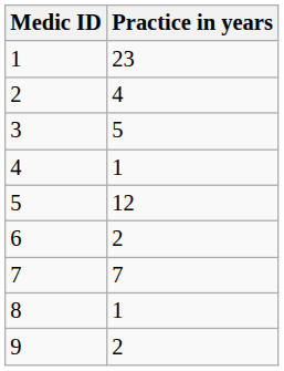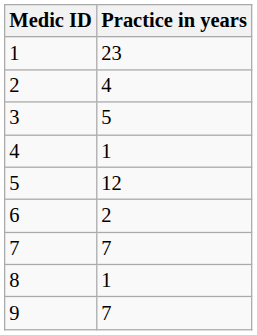 <table class="wikitable">
 <tr>
 <th>Medic ID</th>
 <th>Practice in years</th>
 </tr>
 <tr>
 <td>1</td>
 <td>23</td>
 </tr>
 <tr>
 <td>2</td>
 <td>4</td>
 </tr>
 <tr>
 <td>3</td>
 <td>5</td>
 </tr>
 <tr>
 <td>4</td>
 <td>1</td>
 </tr>
 <tr>
 <td>5</td>
 <td>12</td>
 </tr>
 <tr>
 <td>6</td>
 <td>2</td>
 </tr>
 <tr>
 <td>7</td>
 <td>7</td>
 </tr>
 <tr>
 <td>8</td>
 <td>1</td>
 </tr>
 <tr>
 <td>9</td>
-<td>2</td>
+<td>7</td>
 </tr>
 </table>
